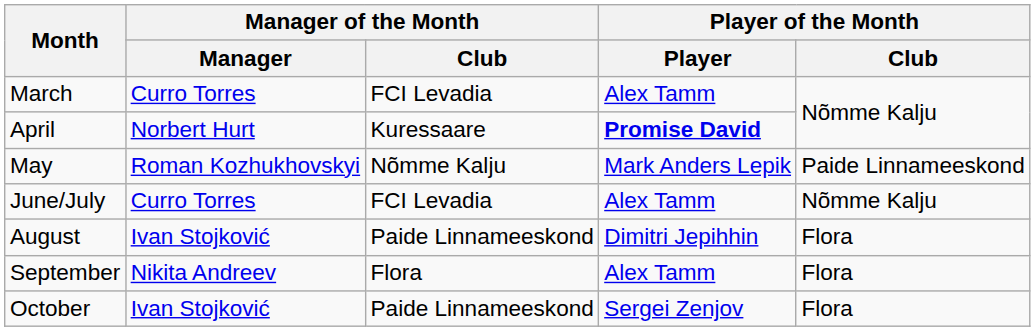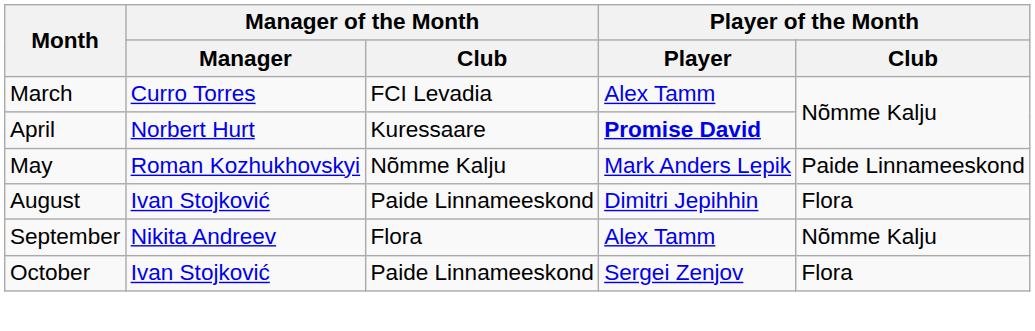 <table class="wikitable">
 <tr>
 <th rowspan=2>Month</th>
 <th colspan=2>Manager of the Month</th>
 <th colspan=2>Player of the Month</th>
 </tr>
 <tr>
 <th>Manager</th>
 <th>Club</th>
 <th>Player</th>
 <th>Club</th>
 </tr>
 <tr>
 <td>March</td>
 <td> <a href='#'>Curro Torres</a></td>
 <td>FCI Levadia</td>
 <td> <a href='#'>Alex Tamm</a></td>
 <td rowspan=2>Nõmme Kalju</td>
 </tr>
 <tr>
 <td>April</td>
 <td> <a href='#'>Norbert Hurt</a></td>
 <td>Kuressaare</td>
 <td><strong> <a href='#'>Promise David</a></strong></td>
 </tr>
 <tr>
 <td>May</td>
 <td> <a href='#'>Roman Kozhukhovskyi</a></td>
 <td>Nõmme Kalju</td>
 <td> <a href='#'>Mark Anders Lepik</a></td>
 <td>Paide Linnameeskond</td>
 </tr>
 <tr>
-<td>June/July</td>
-<td> <a href='#'>Curro Torres</a></td>
-<td>FCI Levadia</td>
-<td> <a href='#'>Alex Tamm</a></td>
-<td>Nõmme Kalju</td>
-</tr>
-<tr>
 <td>August</td>
 <td> <a href='#'>Ivan Stojković</a></td>
 <td>Paide Linnameeskond</td>
 <td> <a href='#'>Dimitri Jepihhin</a></td>
 <td>Flora</td>
 </tr>
 <tr>
 <td>September</td>
 <td> <a href='#'>Nikita Andreev</a></td>
 <td>Flora</td>
 <td> <a href='#'>Alex Tamm</a></td>
-<td>Flora</td>
+<td>Nõmme Kalju</td>
 </tr>
 <tr>
 <td>October</td>
 <td> <a href='#'>Ivan Stojković</a></td>
 <td>Paide Linnameeskond</td>
 <td> <a href='#'>Sergei Zenjov</a></td>
 <td>Flora</td>
 </tr>
 </table>
